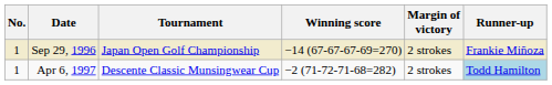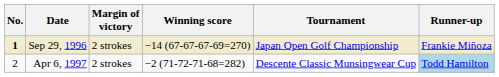 <table class="wikitable" style="font-size:95%;">
 <tr>
 <th>No.</th>
 <th>Date</th>
+<th>Margin of<br>victory</th>
+<th>Winning score</th>
 <th>Tournament</th>
-<th>Winning score</th>
-<th>Margin of<br>victory</th>
 <th>Runner-up</th>
 </tr>
 <tr style="background:#f2ecce;">
-<td align=center>1</td>
+<td align=center><strong>1</strong></td>
 <td align=right>Sep 29, <a href='#'>1996</a></td>
+<td>2 strokes</td>
+<td>−14 (67-67-67-69=270)</td>
 <td><a href='#'>Japan Open Golf Championship</a></td>
-<td>−14 (67-67-67-69=270)</td>
-<td>2 strokes</td>
 <td> <a href='#'>Frankie Miñoza</a></td>
 </tr>
 <tr>
-<td align=center>1</td>
+<td align=center>2</td>
 <td align=right>Apr 6, <a href='#'>1997</a></td>
+<td>2 strokes</td>
+<td>−2 (71-72-71-68=282)</td>
 <td><a href='#'>Descente Classic Munsingwear Cup</a></td>
-<td>−2 (71-72-71-68=282)</td>
-<td>2 strokes</td>
 <td style="background: lightblue;"> <a href='#'>Todd Hamilton</a></td>
 </tr>
 </table>
